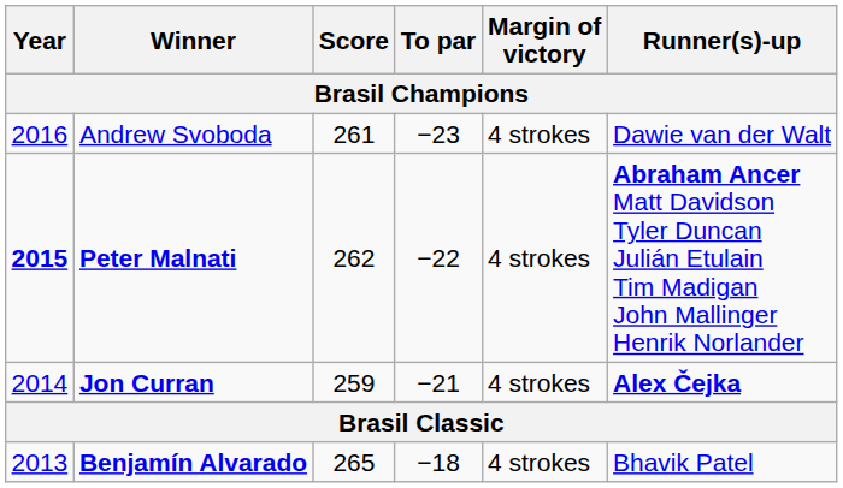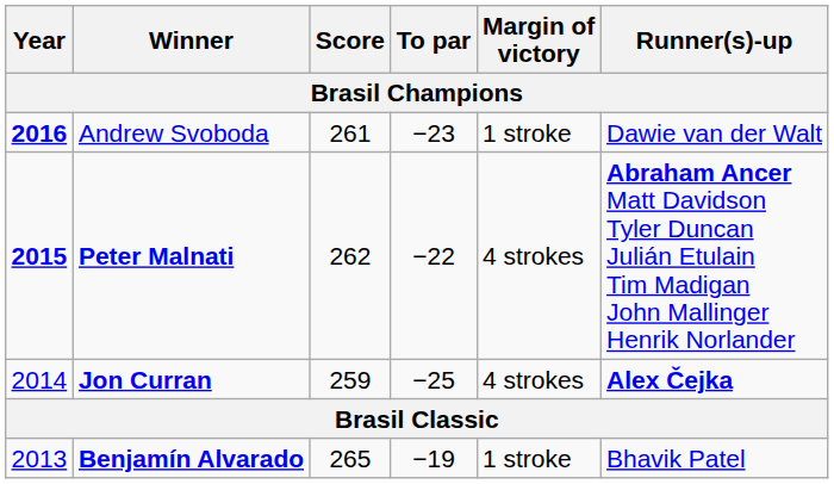 <table class=wikitable style=font-size:95%>
 <tr>
 <th>Year</th>
 <th>Winner</th>
 <th>Score</th>
 <th>To par</th>
 <th>Margin of<br>victory</th>
 <th>Runner(s)-up</th>
 </tr>
 <tr>
 <th colspan=7>Brasil Champions</th>
 </tr>
 <tr>
-<td><a href='#'>2016</a></td>
+<td><strong><a href='#'>2016</a></strong></td>
 <td> <a href='#'>Andrew Svoboda</a></td>
 <td align=center>261</td>
 <td align=center>−23</td>
-<td>4 strokes</td>
+<td>1 stroke</td>
 <td> <a href='#'>Dawie van der Walt</a></td>
 </tr>
 <tr>
 <td><strong><a href='#'>2015</a></strong></td>
 <td> <strong><a href='#'>Peter Malnati</a></strong></td>
 <td align=center>262</td>
 <td align=center>−22</td>
 <td>4 strokes</td>
 <td> <strong><a href='#'>Abraham Ancer</a></strong><br> <a href='#'>Matt Davidson</a><br> <a href='#'>Tyler Duncan</a><br> <a href='#'>Julián Etulain</a><br> <a href='#'>Tim Madigan</a><br> <a href='#'>John Mallinger</a><br> <a href='#'>Henrik Norlander</a></td>
 </tr>
 <tr>
 <td><a href='#'>2014</a></td>
 <td> <strong><a href='#'>Jon Curran</a></strong></td>
 <td align=center>259</td>
-<td align=center>−21</td>
+<td align=center>−25</td>
 <td>4 strokes</td>
 <td> <strong><a href='#'>Alex Čejka</a></strong></td>
 </tr>
 <tr>
 <th colspan=7>Brasil Classic</th>
 </tr>
 <tr>
 <td><a href='#'>2013</a></td>
 <td> <strong><a href='#'>Benjamín Alvarado</a></strong></td>
 <td align=center>265</td>
-<td align=center>−18</td>
-<td>4 strokes</td>
+<td align=center>−19</td>
+<td>1 stroke</td>
 <td> <a href='#'>Bhavik Patel</a></td>
 </tr>
 </table>
